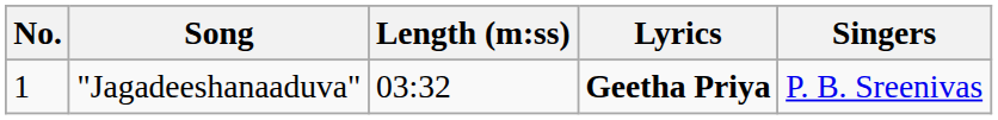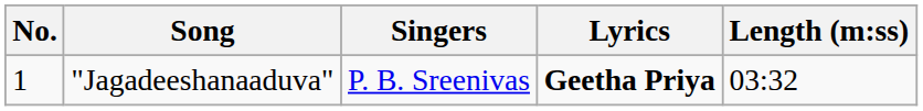 <table class="wikitable" style="font-size:95%;">
 <tr>
 <th>No.</th>
 <th>Song</th>
+<th>Singers</th>
+<th>Lyrics</th>
 <th>Length (m:ss)</th>
-<th>Lyrics</th>
-<th>Singers</th>
 </tr>
 <tr>
 <td>1</td>
 <td>"Jagadeeshanaaduva"</td>
+<td><a href='#'>P. B. Sreenivas</a></td>
+<td><strong>Geetha Priya</strong></td>
 <td>03:32</td>
-<td><strong>Geetha Priya</strong></td>
-<td><a href='#'>P. B. Sreenivas</a></td>
 </tr>
 </table>
